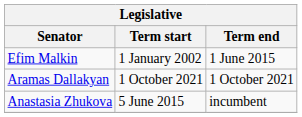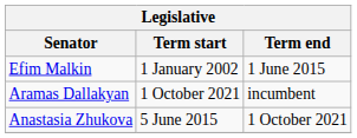 <table class="wikitable sortable">
 <tr>
 <th colspan=3>Legislative</th>
 </tr>
 <tr>
 <th>Senator</th>
 <th>Term start</th>
 <th>Term end</th>
 </tr>
 <tr>
 <td><a href='#'>Efim Malkin</a></td>
 <td>1 January 2002</td>
 <td>1 June 2015</td>
 </tr>
 <tr>
 <td><a href='#'>Aramas Dallakyan</a></td>
 <td>1 October 2021</td>
-<td>1 October 2021</td>
+<td>incumbent</td>
 </tr>
 <tr>
 <td><a href='#'>Anastasia Zhukova</a></td>
 <td>5 June 2015</td>
-<td>incumbent</td>
+<td>1 October 2021</td>
 </tr>
 <tr>
 </tr>
 </table>
